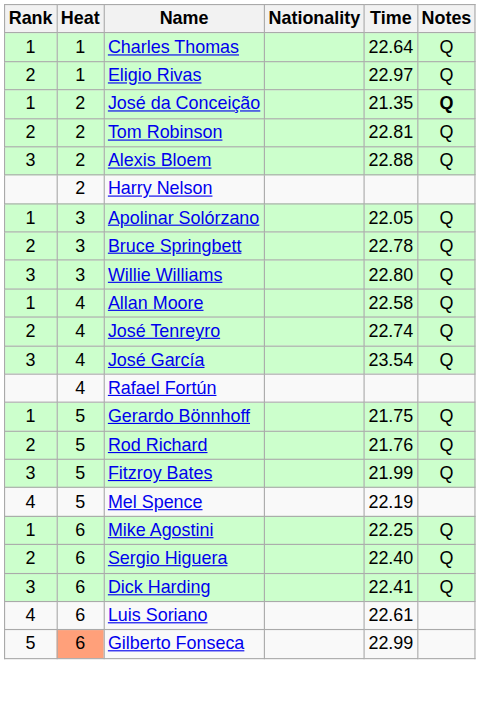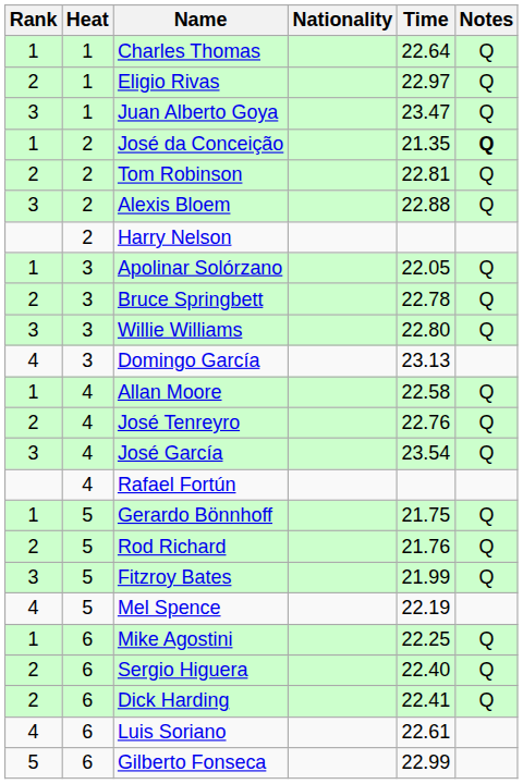 <table class="wikitable sortable" style="text-align:center">
 <tr>
 <th>Rank</th>
 <th>Heat</th>
 <th>Name</th>
 <th>Nationality</th>
 <th>Time</th>
 <th>Notes</th>
 </tr>
 <tr bgcolor=ccffcc>
 <td>1</td>
 <td>1</td>
 <td align=left><a href='#'>Charles Thomas</a></td>
 <td align=left></td>
 <td>22.64</td>
 <td>Q</td>
 </tr>
 <tr bgcolor=ccffcc>
 <td>2</td>
 <td>1</td>
 <td align=left><a href='#'>Eligio Rivas</a></td>
 <td align=left></td>
 <td>22.97</td>
+<td>Q</td>
+</tr>
+<tr bgcolor=ccffcc>
+<td>3</td>
+<td>1</td>
+<td align=left><a href='#'>Juan Alberto Goya</a></td>
+<td align=left></td>
+<td>23.47</td>
 <td>Q</td>
 </tr>
 <tr bgcolor=ccffcc>
 <td>1</td>
 <td>2</td>
 <td align=left><a href='#'>José da Conceição</a></td>
 <td align=left></td>
 <td>21.35</td>
 <td><strong>Q</strong></td>
 </tr>
 <tr bgcolor=ccffcc>
 <td>2</td>
 <td>2</td>
 <td align=left><a href='#'>Tom Robinson</a></td>
 <td align=left></td>
 <td>22.81</td>
 <td>Q</td>
 </tr>
 <tr bgcolor=ccffcc>
 <td>3</td>
 <td>2</td>
 <td align=left><a href='#'>Alexis Bloem</a></td>
 <td align=left></td>
 <td>22.88</td>
 <td>Q</td>
 </tr>
 <tr>
 <td></td>
 <td>2</td>
 <td align=left><a href='#'>Harry Nelson</a></td>
 <td align=left></td>
 <td></td>
 <td></td>
 </tr>
 <tr bgcolor=ccffcc>
 <td>1</td>
 <td>3</td>
 <td align=left><a href='#'>Apolinar Solórzano</a></td>
 <td align=left></td>
 <td>22.05</td>
 <td>Q</td>
 </tr>
 <tr bgcolor=ccffcc>
 <td>2</td>
 <td>3</td>
 <td align=left><a href='#'>Bruce Springbett</a></td>
 <td align=left></td>
 <td>22.78</td>
 <td>Q</td>
 </tr>
 <tr bgcolor=ccffcc>
 <td>3</td>
 <td>3</td>
 <td align=left><a href='#'>Willie Williams</a></td>
 <td align=left></td>
 <td>22.80</td>
 <td>Q</td>
 </tr>
+<tr>
+<td>4</td>
+<td>3</td>
+<td align=left><a href='#'>Domingo García</a></td>
+<td align=left></td>
+<td>23.13</td>
+<td></td>
+</tr>
 <tr bgcolor=ccffcc>
 <td>1</td>
 <td>4</td>
 <td align=left><a href='#'>Allan Moore</a></td>
 <td align=left></td>
 <td>22.58</td>
 <td>Q</td>
 </tr>
 <tr bgcolor=ccffcc>
 <td>2</td>
 <td>4</td>
 <td align=left><a href='#'>José Tenreyro</a></td>
 <td align=left></td>
-<td>22.74</td>
+<td>22.76</td>
 <td>Q</td>
 </tr>
 <tr bgcolor=ccffcc>
 <td>3</td>
 <td>4</td>
 <td align=left><a href='#'>José García</a></td>
 <td align=left></td>
 <td>23.54</td>
 <td>Q</td>
 </tr>
 <tr>
 <td></td>
 <td>4</td>
 <td align=left><a href='#'>Rafael Fortún</a></td>
 <td align=left></td>
 <td></td>
 <td></td>
 </tr>
 <tr bgcolor=ccffcc>
 <td>1</td>
 <td>5</td>
 <td align=left><a href='#'>Gerardo Bönnhoff</a></td>
 <td align=left></td>
 <td>21.75</td>
 <td>Q</td>
 </tr>
 <tr bgcolor=ccffcc>
 <td>2</td>
 <td>5</td>
 <td align=left><a href='#'>Rod Richard</a></td>
 <td align=left></td>
 <td>21.76</td>
 <td>Q</td>
 </tr>
 <tr bgcolor=ccffcc>
 <td>3</td>
 <td>5</td>
 <td align=left><a href='#'>Fitzroy Bates</a></td>
 <td align=left></td>
 <td>21.99</td>
 <td>Q</td>
 </tr>
 <tr>
 <td>4</td>
 <td>5</td>
 <td align=left><a href='#'>Mel Spence</a></td>
 <td align=left></td>
 <td>22.19</td>
 <td></td>
 </tr>
 <tr bgcolor=ccffcc>
 <td>1</td>
 <td>6</td>
 <td align=left><a href='#'>Mike Agostini</a></td>
 <td align=left></td>
 <td>22.25</td>
 <td>Q</td>
 </tr>
 <tr bgcolor=ccffcc>
 <td>2</td>
 <td>6</td>
 <td align=left><a href='#'>Sergio Higuera</a></td>
 <td align=left></td>
 <td>22.40</td>
 <td>Q</td>
 </tr>
 <tr bgcolor=ccffcc>
-<td>3</td>
+<td>2</td>
 <td>6</td>
 <td align=left><a href='#'>Dick Harding</a></td>
 <td align=left></td>
 <td>22.41</td>
 <td>Q</td>
 </tr>
 <tr>
 <td>4</td>
 <td>6</td>
 <td align=left><a href='#'>Luis Soriano</a></td>
 <td align=left></td>
 <td>22.61</td>
 <td></td>
 </tr>
 <tr>
 <td>5</td>
-<td style="background: lightsalmon;">6</td>
+<td>6</td>
 <td align=left><a href='#'>Gilberto Fonseca</a></td>
 <td align=left></td>
 <td>22.99</td>
 <td></td>
 </tr>
 </table>
